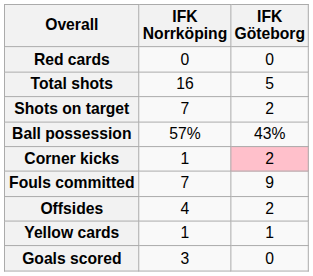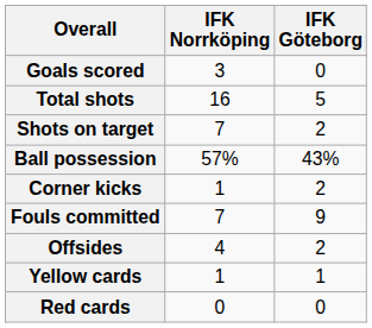 <table class="wikitable plainrowheaders" style="text-align:center">
 <tr>
 <th width=130>Overall</th>
 <th width=70>IFK Norrköping</th>
 <th width=70>IFK Göteborg</th>
 </tr>
 <tr>
-<th scope=row>Red cards</th>
-<td>0</td>
+<th scope=row>Goals scored</th>
+<td>3</td>
 <td>0</td>
 </tr>
 <tr>
 <th scope=row>Total shots</th>
 <td>16</td>
 <td>5</td>
 </tr>
 <tr>
 <th scope=row>Shots on target</th>
 <td>7</td>
 <td>2</td>
 </tr>
 <tr>
 <th scope=row>Ball possession</th>
 <td>57%</td>
 <td>43%</td>
 </tr>
 <tr>
 <th scope=row>Corner kicks</th>
 <td>1</td>
-<td style="background: pink;">2</td>
+<td>2</td>
 </tr>
 <tr>
 <th scope=row>Fouls committed</th>
 <td>7</td>
 <td>9</td>
 </tr>
 <tr>
 <th scope=row>Offsides</th>
 <td>4</td>
 <td>2</td>
 </tr>
 <tr>
 <th scope=row>Yellow cards</th>
 <td>1</td>
 <td>1</td>
 </tr>
 <tr>
-<th scope=row>Goals scored</th>
-<td>3</td>
+<th scope=row>Red cards</th>
+<td>0</td>
 <td>0</td>
 </tr>
 </table>
